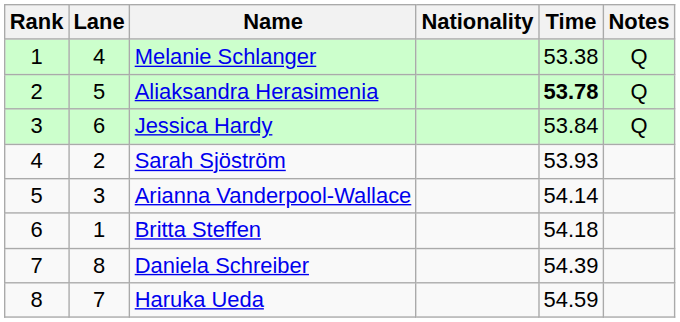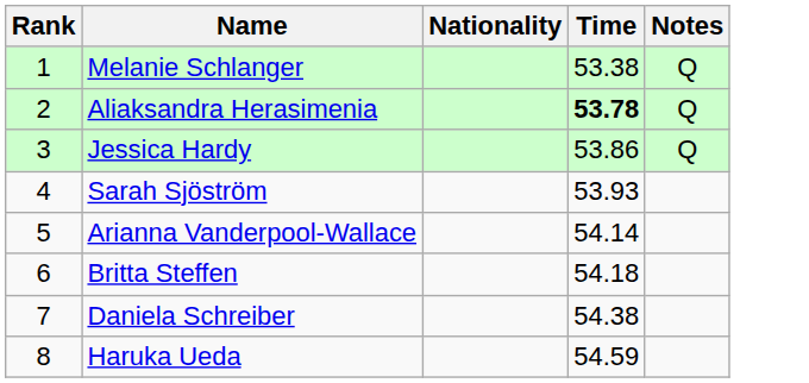 <table class="wikitable sortable" style="text-align:center">
 <tr>
 <th>Rank</th>
-<th>Lane</th>
 <th>Name</th>
 <th>Nationality</th>
 <th>Time</th>
 <th>Notes</th>
 </tr>
 <tr bgcolor=ccffcc>
 <td>1</td>
-<td>4</td>
 <td align=left><a href='#'>Melanie Schlanger</a></td>
 <td align=left></td>
 <td>53.38</td>
 <td>Q</td>
 </tr>
 <tr bgcolor=ccffcc>
 <td>2</td>
-<td>5</td>
 <td align=left><a href='#'>Aliaksandra Herasimenia</a></td>
 <td align=left></td>
 <td><strong>53.78</strong></td>
 <td>Q</td>
 </tr>
 <tr bgcolor=ccffcc>
 <td>3</td>
-<td>6</td>
 <td align=left><a href='#'>Jessica Hardy</a></td>
 <td align=left></td>
-<td>53.84</td>
+<td>53.86</td>
 <td>Q</td>
 </tr>
 <tr>
 <td>4</td>
-<td>2</td>
 <td align=left><a href='#'>Sarah Sjöström</a></td>
 <td align=left></td>
 <td>53.93</td>
 <td></td>
 </tr>
 <tr>
 <td>5</td>
-<td>3</td>
 <td align=left><a href='#'>Arianna Vanderpool-Wallace</a></td>
 <td align=left></td>
 <td>54.14</td>
 <td></td>
 </tr>
 <tr>
 <td>6</td>
-<td>1</td>
 <td align=left><a href='#'>Britta Steffen</a></td>
 <td align=left></td>
 <td>54.18</td>
 <td></td>
 </tr>
 <tr>
 <td>7</td>
-<td>8</td>
 <td align=left><a href='#'>Daniela Schreiber</a></td>
 <td align=left></td>
-<td>54.39</td>
+<td>54.38</td>
 <td></td>
 </tr>
 <tr>
 <td>8</td>
-<td>7</td>
 <td align=left><a href='#'>Haruka Ueda</a></td>
 <td align=left></td>
 <td>54.59</td>
 <td></td>
 </tr>
 </table>
